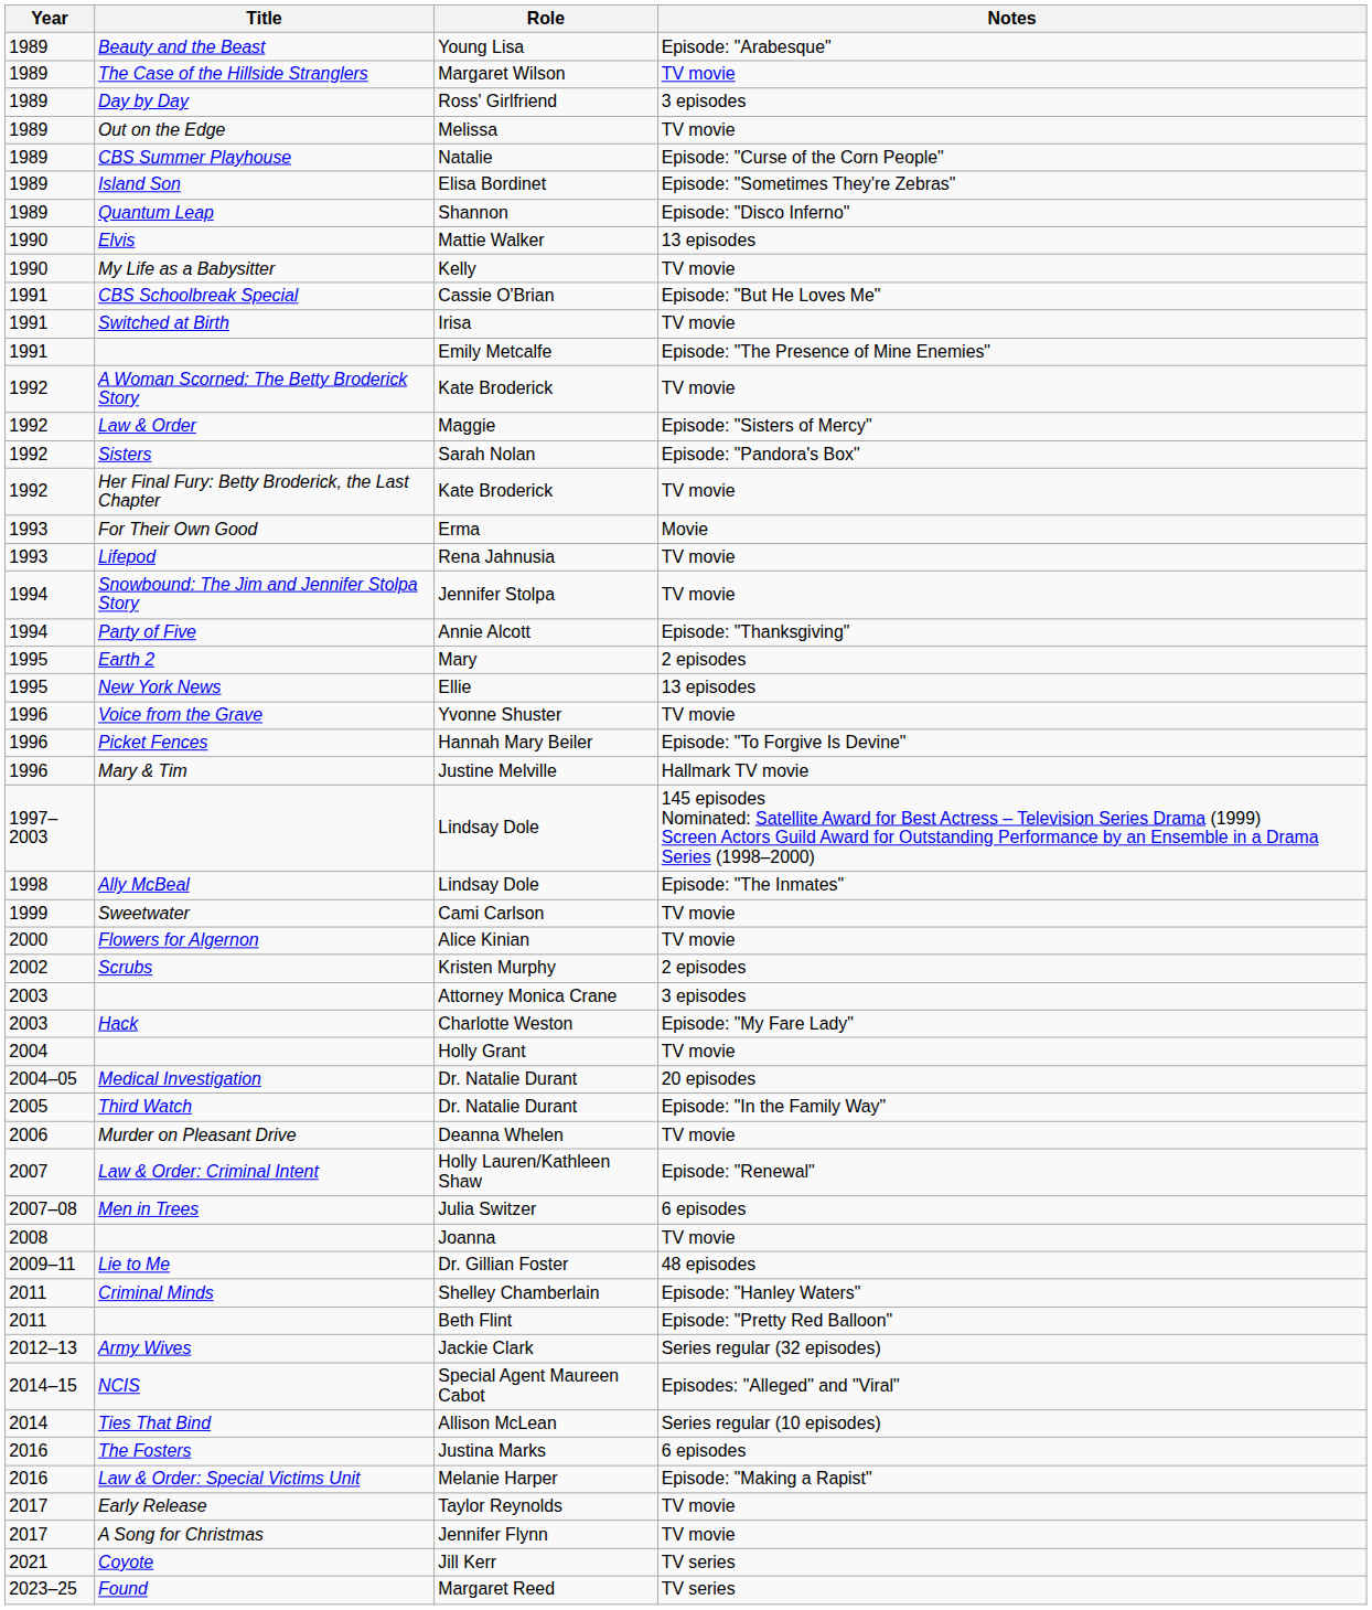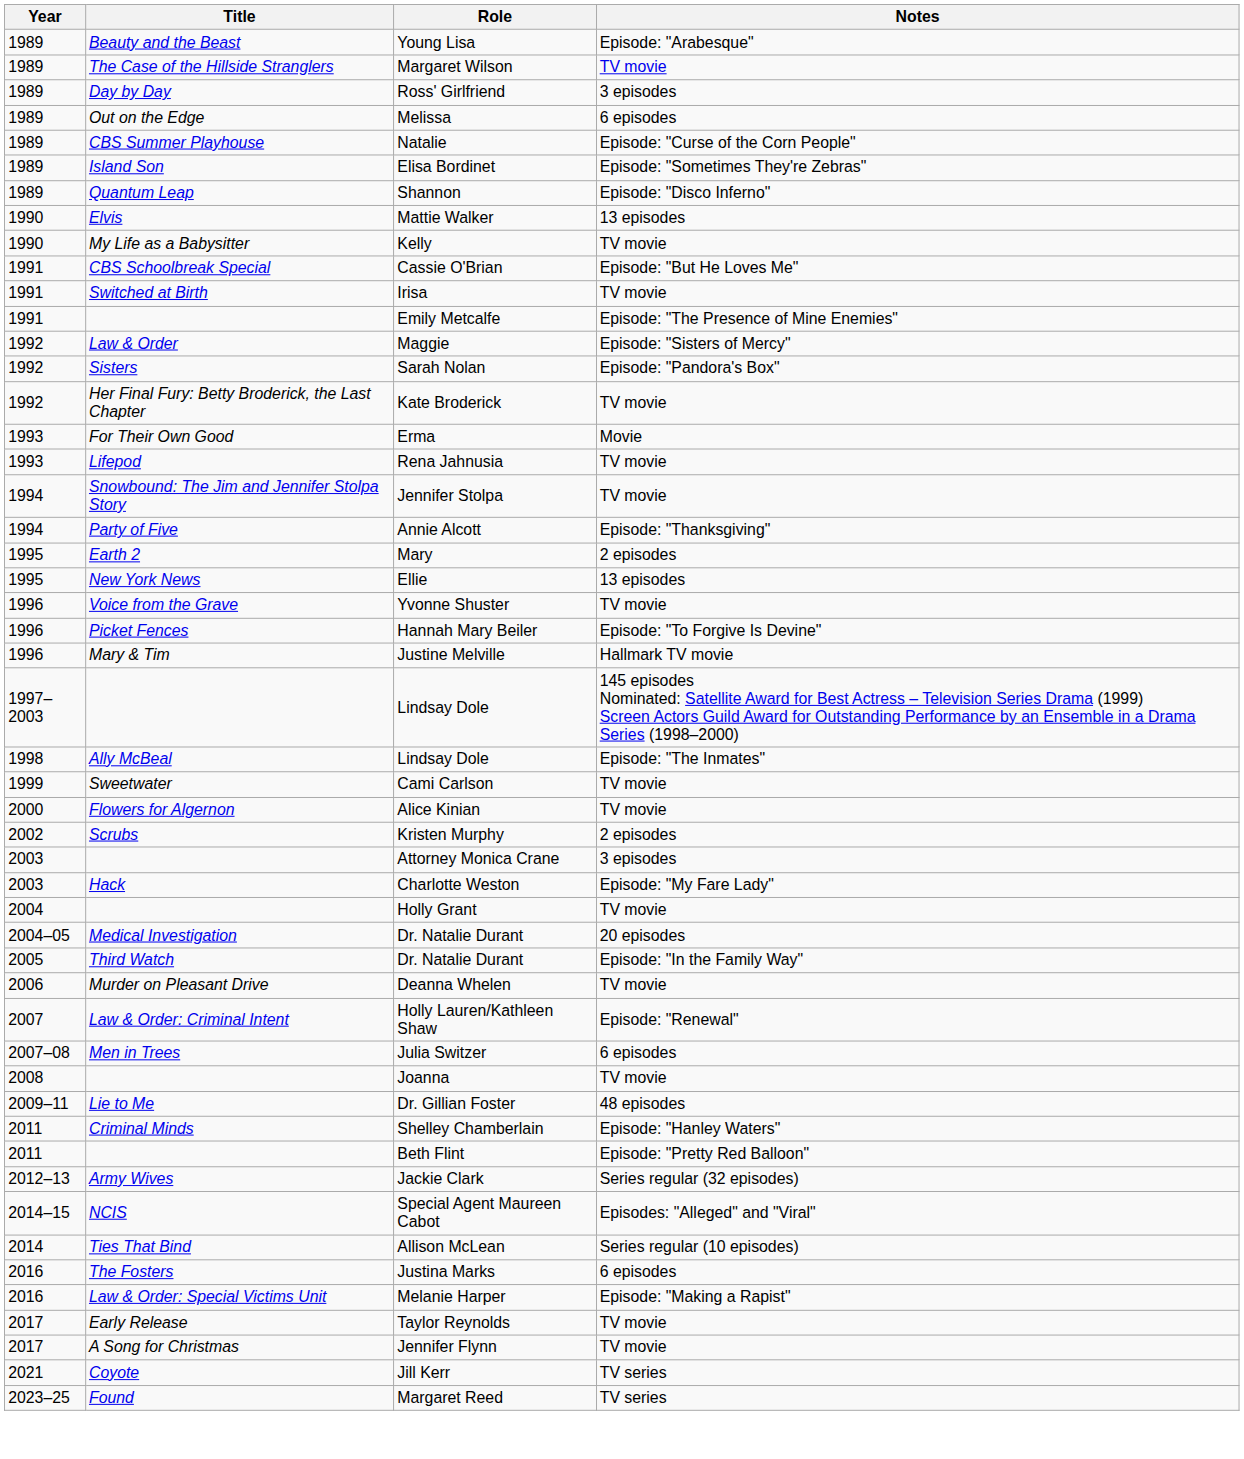 <table class="wikitable sortable">
 <tr>
 <th>Year</th>
 <th>Title</th>
 <th>Role</th>
 <th class="unsortable">Notes</th>
 </tr>
 <tr>
 <td>1989</td>
 <td><em><a href='#'>Beauty and the Beast</a></em></td>
 <td>Young Lisa</td>
 <td>Episode: "Arabesque"</td>
 </tr>
 <tr>
 <td>1989</td>
 <td><em><a href='#'>The Case of the Hillside Stranglers</a></em></td>
 <td>Margaret Wilson</td>
 <td><a href='#'>TV movie</a></td>
 </tr>
 <tr>
 <td>1989</td>
 <td><em><a href='#'>Day by Day</a></em></td>
 <td>Ross' Girlfriend</td>
 <td>3 episodes</td>
 </tr>
 <tr>
 <td>1989</td>
 <td><em>Out on the Edge</em></td>
 <td>Melissa</td>
-<td>TV movie</td>
+<td>6 episodes</td>
 </tr>
 <tr>
 <td>1989</td>
 <td><em><a href='#'>CBS Summer Playhouse</a></em></td>
 <td>Natalie</td>
 <td>Episode: "Curse of the Corn People"</td>
 </tr>
 <tr>
 <td>1989</td>
 <td><em><a href='#'>Island Son</a></em></td>
 <td>Elisa Bordinet</td>
 <td>Episode: "Sometimes They're Zebras"</td>
 </tr>
 <tr>
 <td>1989</td>
 <td><em><a href='#'>Quantum Leap</a></em></td>
 <td>Shannon</td>
 <td>Episode: "Disco Inferno"</td>
 </tr>
 <tr>
 <td>1990</td>
 <td><em><a href='#'>Elvis</a></em></td>
 <td>Mattie Walker</td>
 <td>13 episodes</td>
 </tr>
 <tr>
 <td>1990</td>
 <td><em>My Life as a Babysitter</em></td>
 <td>Kelly</td>
 <td>TV movie</td>
 </tr>
 <tr>
 <td>1991</td>
 <td><em><a href='#'>CBS Schoolbreak Special</a></em></td>
 <td>Cassie O'Brian</td>
 <td>Episode: "But He Loves Me"</td>
 </tr>
 <tr>
 <td>1991</td>
 <td><em><a href='#'>Switched at Birth</a></em></td>
 <td>Irisa</td>
 <td>TV movie</td>
 </tr>
 <tr>
 <td>1991</td>
 <td><em></em></td>
 <td>Emily Metcalfe</td>
 <td>Episode: "The Presence of Mine Enemies"</td>
-</tr>
-<tr>
-<td>1992</td>
-<td><em><a href='#'>A Woman Scorned: The Betty Broderick Story</a></em></td>
-<td>Kate Broderick</td>
-<td>TV movie</td>
 </tr>
 <tr>
 <td>1992</td>
 <td><em><a href='#'>Law & Order</a></em></td>
 <td>Maggie</td>
 <td>Episode: "Sisters of Mercy"</td>
 </tr>
 <tr>
 <td>1992</td>
 <td><em><a href='#'>Sisters</a></em></td>
 <td>Sarah Nolan</td>
 <td>Episode: "Pandora's Box"</td>
 </tr>
 <tr>
 <td>1992</td>
 <td><em>Her Final Fury: Betty Broderick, the Last Chapter</em></td>
 <td>Kate Broderick</td>
 <td>TV movie</td>
 </tr>
 <tr>
 <td>1993</td>
 <td><em>For Their Own Good</em></td>
 <td>Erma</td>
 <td>Movie</td>
 </tr>
 <tr>
 <td>1993</td>
 <td><em><a href='#'>Lifepod</a></em></td>
 <td>Rena Jahnusia</td>
 <td>TV movie</td>
 </tr>
 <tr>
 <td>1994</td>
 <td><em><a href='#'>Snowbound: The Jim and Jennifer Stolpa Story</a></em></td>
 <td>Jennifer Stolpa</td>
 <td>TV movie</td>
 </tr>
 <tr>
 <td>1994</td>
 <td><em><a href='#'>Party of Five</a></em></td>
 <td>Annie Alcott</td>
 <td>Episode: "Thanksgiving"</td>
 </tr>
 <tr>
 <td>1995</td>
 <td><em><a href='#'>Earth 2</a></em></td>
 <td>Mary</td>
 <td>2 episodes</td>
 </tr>
 <tr>
 <td>1995</td>
 <td><em><a href='#'>New York News</a></em></td>
 <td>Ellie</td>
 <td>13 episodes</td>
 </tr>
 <tr>
 <td>1996</td>
 <td><em><a href='#'>Voice from the Grave</a></em></td>
 <td>Yvonne Shuster</td>
 <td>TV movie</td>
 </tr>
 <tr>
 <td>1996</td>
 <td><em><a href='#'>Picket Fences</a></em></td>
 <td>Hannah Mary Beiler</td>
 <td>Episode: "To Forgive Is Devine"</td>
 </tr>
 <tr>
 <td>1996</td>
 <td><em>Mary & Tim</em></td>
 <td>Justine Melville</td>
 <td>Hallmark TV movie</td>
 </tr>
 <tr>
 <td>1997–2003</td>
 <td><em></em></td>
 <td>Lindsay Dole</td>
 <td>145 episodes<br>Nominated: <a href='#'>Satellite Award for Best Actress – Television Series Drama</a> (1999)<br><a href='#'>Screen Actors Guild Award for Outstanding Performance by an Ensemble in a Drama Series</a> (1998–2000)</td>
 </tr>
 <tr>
 <td>1998</td>
 <td><em><a href='#'>Ally McBeal</a></em></td>
 <td>Lindsay Dole</td>
 <td>Episode: "The Inmates"</td>
 </tr>
 <tr>
 <td>1999</td>
 <td><em>Sweetwater</em></td>
 <td>Cami Carlson</td>
 <td>TV movie</td>
 </tr>
 <tr>
 <td>2000</td>
 <td><em><a href='#'>Flowers for Algernon</a></em></td>
 <td>Alice Kinian</td>
 <td>TV movie</td>
 </tr>
 <tr>
 <td>2002</td>
 <td><em><a href='#'>Scrubs</a></em></td>
 <td>Kristen Murphy</td>
 <td>2 episodes</td>
 </tr>
 <tr>
 <td>2003</td>
 <td><em></em></td>
 <td>Attorney Monica Crane</td>
 <td>3 episodes</td>
 </tr>
 <tr>
 <td>2003</td>
 <td><em><a href='#'>Hack</a></em></td>
 <td>Charlotte Weston</td>
 <td>Episode: "My Fare Lady"</td>
 </tr>
 <tr>
 <td>2004</td>
 <td><em></em></td>
 <td>Holly Grant</td>
 <td>TV movie</td>
 </tr>
 <tr>
 <td>2004–05</td>
 <td><em><a href='#'>Medical Investigation</a></em></td>
 <td>Dr. Natalie Durant</td>
 <td>20 episodes</td>
 </tr>
 <tr>
 <td>2005</td>
 <td><em><a href='#'>Third Watch</a></em></td>
 <td>Dr. Natalie Durant</td>
 <td>Episode: "In the Family Way"</td>
 </tr>
 <tr>
 <td>2006</td>
 <td><em>Murder on Pleasant Drive</em></td>
 <td>Deanna Whelen</td>
 <td>TV movie</td>
 </tr>
 <tr>
 <td>2007</td>
 <td><em><a href='#'>Law & Order: Criminal Intent</a></em></td>
 <td>Holly Lauren/Kathleen Shaw</td>
 <td>Episode: "Renewal"</td>
 </tr>
 <tr>
 <td>2007–08</td>
 <td><em><a href='#'>Men in Trees</a></em></td>
 <td>Julia Switzer</td>
 <td>6 episodes</td>
 </tr>
 <tr>
 <td>2008</td>
 <td><em></em></td>
 <td>Joanna</td>
 <td>TV movie</td>
 </tr>
 <tr>
 <td>2009–11</td>
 <td><em><a href='#'>Lie to Me</a></em></td>
 <td>Dr. Gillian Foster</td>
 <td>48 episodes</td>
 </tr>
 <tr>
 <td>2011</td>
 <td><em><a href='#'>Criminal Minds</a></em></td>
 <td>Shelley Chamberlain</td>
 <td>Episode: "Hanley Waters"</td>
 </tr>
 <tr>
 <td>2011</td>
 <td><em></em></td>
 <td>Beth Flint</td>
 <td>Episode: "Pretty Red Balloon"</td>
 </tr>
 <tr>
 <td>2012–13</td>
 <td><em><a href='#'>Army Wives</a></em></td>
 <td>Jackie Clark</td>
 <td>Series regular (32 episodes)</td>
 </tr>
 <tr>
 <td>2014–15</td>
 <td><em><a href='#'>NCIS</a></em></td>
 <td>Special Agent Maureen Cabot</td>
 <td>Episodes: "Alleged" and "Viral"</td>
 </tr>
 <tr>
 <td>2014</td>
 <td><em><a href='#'>Ties That Bind</a></em></td>
 <td>Allison McLean</td>
 <td>Series regular (10 episodes)</td>
 </tr>
 <tr>
 <td>2016</td>
 <td><em><a href='#'>The Fosters</a></em></td>
 <td>Justina Marks</td>
 <td>6 episodes</td>
 </tr>
 <tr>
 <td>2016</td>
 <td><em><a href='#'>Law & Order: Special Victims Unit</a></em></td>
 <td>Melanie Harper</td>
 <td>Episode: "Making a Rapist"</td>
 </tr>
 <tr>
 <td>2017</td>
 <td><em>Early Release</em></td>
 <td>Taylor Reynolds</td>
 <td>TV movie</td>
 </tr>
 <tr>
 <td>2017</td>
 <td><em>A Song for Christmas</em></td>
 <td>Jennifer Flynn</td>
 <td>TV movie</td>
 </tr>
 <tr>
 <td>2021</td>
 <td><em><a href='#'>Coyote</a></em></td>
 <td>Jill Kerr</td>
 <td>TV series</td>
 </tr>
 <tr>
 <td>2023–25</td>
 <td><em><a href='#'>Found</a></em></td>
 <td>Margaret Reed</td>
 <td>TV series</td>
 </tr>
 </table>
